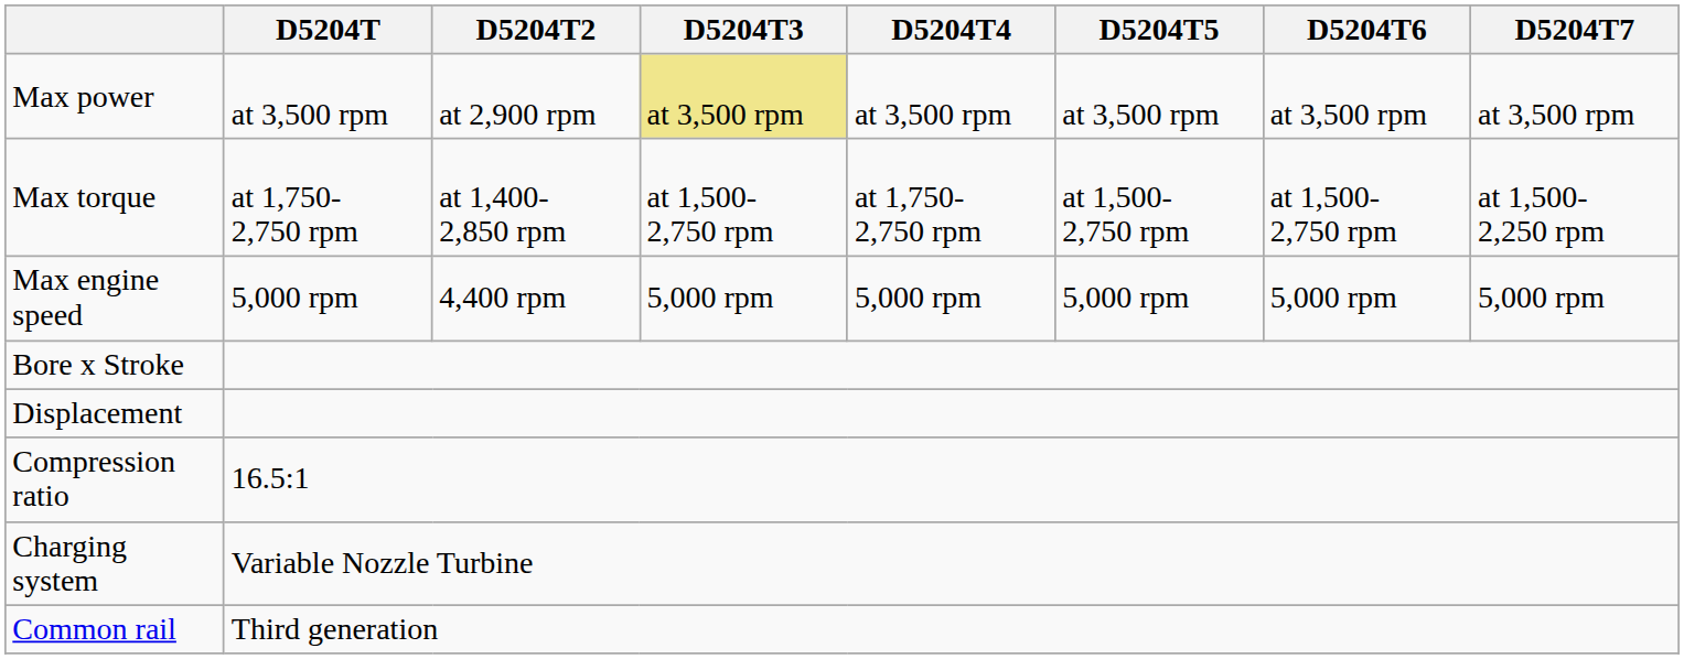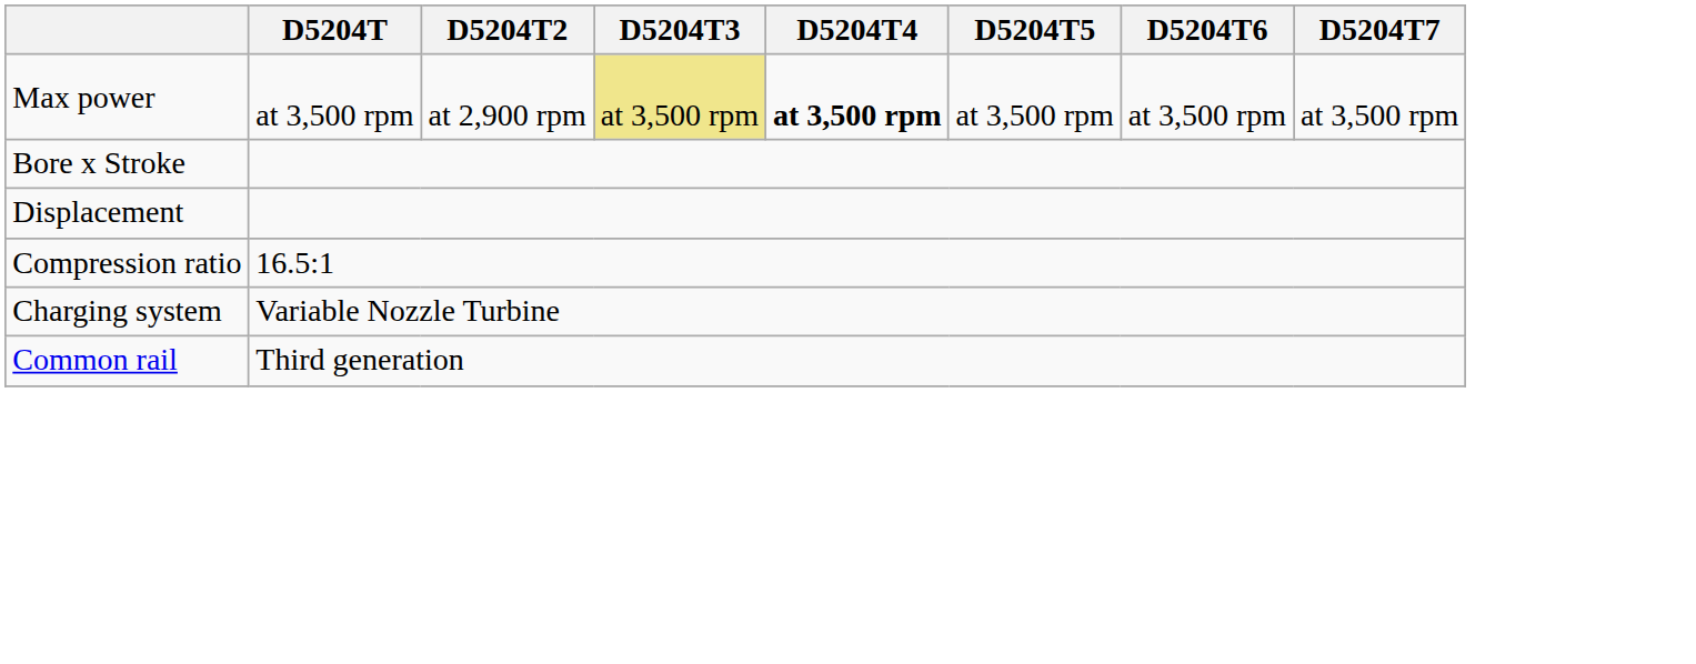 <table class="wikitable">
 <tr>
 <th></th>
 <th>D5204T</th>
 <th>D5204T2</th>
 <th>D5204T3</th>
 <th>D5204T4</th>
 <th>D5204T5</th>
 <th>D5204T6</th>
 <th>D5204T7</th>
 </tr>
 <tr>
 <td>Max power</td>
 <td><br> at 3,500 rpm</td>
 <td><br> at 2,900 rpm</td>
 <td style="background: khaki;"><br> at 3,500 rpm</td>
+<td><strong><br> at 3,500 rpm</strong></td>
 <td><br> at 3,500 rpm</td>
 <td><br> at 3,500 rpm</td>
 <td><br> at 3,500 rpm</td>
-<td><br> at 3,500 rpm</td>
-</tr>
-<tr>
-<td>Max torque</td>
-<td><br> at 1,750-2,750 rpm</td>
-<td><br> at 1,400-2,850 rpm</td>
-<td><br> at 1,500-2,750 rpm</td>
-<td><br> at 1,750-2,750 rpm</td>
-<td><br> at 1,500-2,750 rpm</td>
-<td><br> at 1,500-2,750 rpm</td>
-<td><br> at 1,500-2,250 rpm</td>
-</tr>
-<tr>
-<td>Max engine speed</td>
-<td>5,000 rpm</td>
-<td>4,400 rpm</td>
-<td>5,000 rpm</td>
-<td>5,000 rpm</td>
-<td>5,000 rpm</td>
-<td>5,000 rpm</td>
-<td>5,000 rpm</td>
 </tr>
 <tr>
 <td>Bore x Stroke</td>
 <td colspan="7"></td>
 </tr>
 <tr>
 <td>Displacement</td>
 <td colspan="7"></td>
 </tr>
 <tr>
 <td>Compression ratio</td>
 <td colspan="7">16.5:1</td>
 </tr>
 <tr>
 <td>Charging system</td>
 <td colspan="7">Variable Nozzle Turbine</td>
 </tr>
 <tr>
 <td><a href='#'>Common rail</a></td>
 <td colspan="7">Third generation </td>
 </tr>
 </table>
